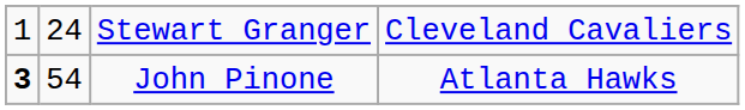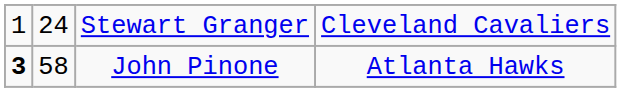 <table class="wikitable">
 <tr style="text-align:center;" bgcolor="">
 <td>1</td>
 <td>24</td>
 <td><a href='#'>Stewart Granger</a></td>
 <td><a href='#'>Cleveland Cavaliers</a></td>
 </tr>
 <tr style="text-align:center;" bgcolor="">
 <td><strong>3</strong></td>
-<td>54</td>
+<td>58</td>
 <td><a href='#'>John Pinone</a></td>
 <td><a href='#'>Atlanta Hawks</a></td>
 </tr>
 </table>
